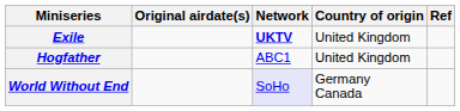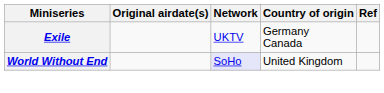 <table class="wikitable plainrowheaders sortable" style="text-align:left">
 <tr>
 <th>Miniseries</th>
 <th>Original airdate(s)</th>
 <th>Network</th>
 <th>Country of origin</th>
 <th class="unsortable">Ref</th>
 </tr>
 <tr>
 <th scope="row"><em><a href='#'>Exile</a></em></th>
 <td align=center></td>
-<td><strong><a href='#'>UKTV</a></strong></td>
-<td>United Kingdom</td>
-<td align=center></td>
-</tr>
-<tr>
-<th scope="row"><em><a href='#'>Hogfather</a></em></th>
-<td align=center></td>
-<td><a href='#'>ABC1</a></td>
-<td>United Kingdom</td>
+<td><a href='#'>UKTV</a></td>
+<td>Germany<br>Canada</td>
 <td align=center></td>
 </tr>
 <tr>
 <th scope="row"><em><a href='#'>World Without End</a></em></th>
 <td align=center></td>
 <td style="background: lavender;"><a href='#'>SoHo</a></td>
-<td>Germany<br>Canada</td>
+<td>United Kingdom</td>
 <td align=center></td>
 </tr>
 </table>
